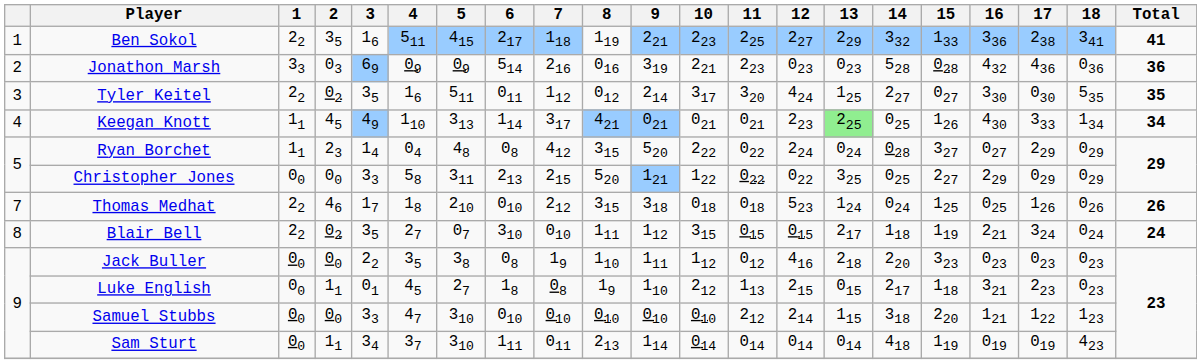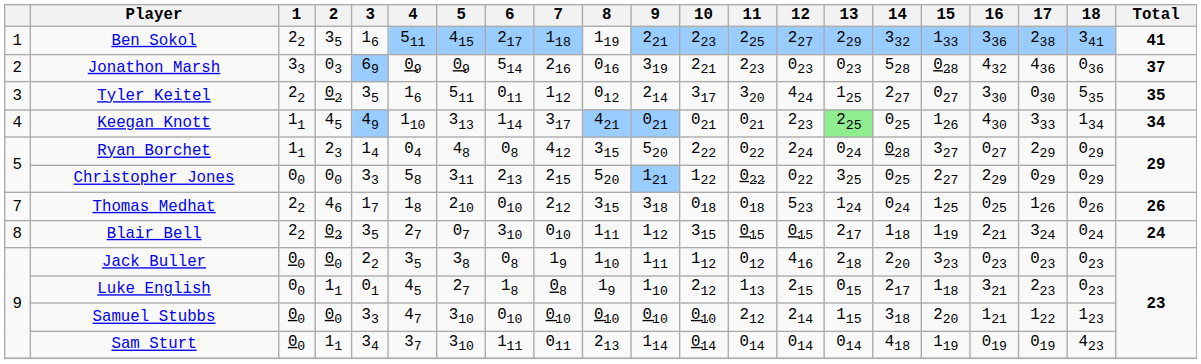 <table class="wikitable nowraplinks" style="text-align:center; line-height: 90%; font-size:90%;" width=100%>
 <tr>
 <th width=""></th>
 <th abbr="Position">Player</th>
 <th abbr="Round 1">1</th>
 <th abbr="Round 2">2</th>
 <th abbr="Round 3">3</th>
 <th abbr="Round 4">4</th>
 <th abbr="Round 5">5</th>
 <th abbr="Round 6">6</th>
 <th abbr="Round 7">7</th>
 <th>8</th>
 <th>9</th>
 <th>10</th>
 <th>11</th>
 <th>12</th>
 <th>13</th>
 <th>14</th>
 <th>15</th>
 <th>16</th>
 <th>17</th>
 <th>18</th>
 <th abbr="Total">Total</th>
 </tr>
 <tr>
 <td>1</td>
 <td><a href='#'>Ben Sokol</a></td>
 <td>2<sub>2</sub></td>
 <td>3<sub>5</sub></td>
 <td>1<sub>6</sub></td>
 <td style="background:#99ccff;">5<sub>11</sub></td>
 <td style="background:#99ccff;">4<sub>15</sub></td>
 <td style="background:#99ccff;">2<sub>17</sub></td>
 <td style="background:#99ccff;">1<sub>18</sub></td>
 <td>1<sub>19</sub></td>
 <td style="background:#99ccff;">2<sub>21</sub></td>
 <td style="background:#99ccff;">2<sub>23</sub></td>
 <td style="background:#99ccff;">2<sub>25</sub></td>
 <td style="background:#99ccff;">2<sub>27</sub></td>
 <td style="background:#99ccff;">2<sub>29</sub></td>
 <td style="background:#99ccff;">3<sub>32</sub></td>
 <td style="background:#99ccff;">1<sub>33</sub></td>
 <td style="background:#99ccff;">3<sub>36</sub></td>
 <td style="background:#99ccff;">2<sub>38</sub></td>
 <td style="background:#99ccff;">3<sub>41</sub></td>
 <td><strong>41</strong></td>
 </tr>
 <tr>
 <td>2</td>
 <td><a href='#'>Jonathon Marsh</a></td>
 <td>3<sub>3</sub></td>
 <td>0<sub>3</sub></td>
 <td style="background:#99ccff;">6<sub>9</sub></td>
 <td><u>0<sub>9</sub></u></td>
 <td><u>0<sub>9</sub></u></td>
 <td>5<sub>14</sub></td>
 <td>2<sub>16</sub></td>
 <td>0<sub>16</sub></td>
 <td>3<sub>19</sub></td>
 <td>2<sub>21</sub></td>
 <td>2<sub>23</sub></td>
 <td>0<sub>23</sub></td>
 <td>0<sub>23</sub></td>
 <td>5<sub>28</sub></td>
 <td><u>0<sub>28</sub></u></td>
 <td>4<sub>32</sub></td>
 <td>4<sub>36</sub></td>
 <td>0<sub>36</sub></td>
-<td><strong>36</strong></td>
+<td><strong>37</strong></td>
 </tr>
 <tr>
 <td>3</td>
 <td><a href='#'>Tyler Keitel</a></td>
 <td>2<sub>2</sub></td>
 <td><u>0<sub>2</sub></u></td>
 <td>3<sub>5</sub></td>
 <td>1<sub>6</sub></td>
 <td>5<sub>11</sub></td>
 <td>0<sub>11</sub></td>
 <td>1<sub>12</sub></td>
 <td>0<sub>12</sub></td>
 <td>2<sub>14</sub></td>
 <td>3<sub>17</sub></td>
 <td>3<sub>20</sub></td>
 <td>4<sub>24</sub></td>
 <td>1<sub>25</sub></td>
 <td>2<sub>27</sub></td>
 <td>0<sub>27</sub></td>
 <td>3<sub>30</sub></td>
 <td>0<sub>30</sub></td>
 <td>5<sub>35</sub></td>
 <td><strong>35</strong></td>
 </tr>
 <tr>
 <td>4</td>
 <td><a href='#'>Keegan Knott</a></td>
 <td>1<sub>1</sub></td>
 <td>4<sub>5</sub></td>
 <td style="background:#99ccff;">4<sub>9</sub></td>
 <td>1<sub>10</sub></td>
 <td>3<sub>13</sub></td>
 <td>1<sub>14</sub></td>
 <td>3<sub>17</sub></td>
 <td style="background:#99ccff;">4<sub>21</sub></td>
 <td style="background:#99ccff;">0<sub>21</sub></td>
 <td>0<sub>21</sub></td>
 <td>0<sub>21</sub></td>
 <td>2<sub>23</sub></td>
 <td style="background: lightgreen;">2<sub>25</sub></td>
 <td>0<sub>25</sub></td>
 <td>1<sub>26</sub></td>
 <td>4<sub>30</sub></td>
 <td>3<sub>33</sub></td>
 <td>1<sub>34</sub></td>
 <td><strong>34</strong></td>
 </tr>
 <tr>
 <td rowspan="2">5</td>
 <td><a href='#'>Ryan Borchet</a></td>
 <td>1<sub>1</sub></td>
 <td>2<sub>3</sub></td>
 <td>1<sub>4</sub></td>
 <td>0<sub>4</sub></td>
 <td>4<sub>8</sub></td>
 <td>0<sub>8</sub></td>
 <td>4<sub>12</sub></td>
 <td>3<sub>15</sub></td>
 <td>5<sub>20</sub></td>
 <td>2<sub>22</sub></td>
 <td>0<sub>22</sub></td>
 <td>2<sub>24</sub></td>
 <td>0<sub>24</sub></td>
 <td><u>0<sub>28</sub></u></td>
 <td>3<sub>27</sub></td>
 <td>0<sub>27</sub></td>
 <td>2<sub>29</sub></td>
 <td>0<sub>29</sub></td>
 <td rowspan="2"><strong>29</strong></td>
 </tr>
 <tr>
 <td><a href='#'>Christopher Jones</a></td>
 <td>0<sub>0</sub></td>
 <td>0<sub>0</sub></td>
 <td>3<sub>3</sub></td>
 <td>5<sub>8</sub></td>
 <td>3<sub>11</sub></td>
 <td>2<sub>13</sub></td>
 <td>2<sub>15</sub></td>
 <td>5<sub>20</sub></td>
 <td style="background:#99ccff;">1<sub>21</sub></td>
 <td>1<sub>22</sub></td>
 <td><u>0<sub>22</sub></u></td>
 <td>0<sub>22</sub></td>
 <td>3<sub>25</sub></td>
 <td>0<sub>25</sub></td>
 <td>2<sub>27</sub></td>
 <td>2<sub>29</sub></td>
 <td>0<sub>29</sub></td>
 <td>0<sub>29</sub></td>
 </tr>
 <tr>
 <td>7</td>
 <td><a href='#'>Thomas Medhat</a></td>
 <td>2<sub>2</sub></td>
 <td>4<sub>6</sub></td>
 <td>1<sub>7</sub></td>
 <td>1<sub>8</sub></td>
 <td>2<sub>10</sub></td>
 <td>0<sub>10</sub></td>
 <td>2<sub>12</sub></td>
 <td>3<sub>15</sub></td>
 <td>3<sub>18</sub></td>
 <td>0<sub>18</sub></td>
 <td>0<sub>18</sub></td>
 <td>5<sub>23</sub></td>
 <td>1<sub>24</sub></td>
 <td>0<sub>24</sub></td>
 <td>1<sub>25</sub></td>
 <td>0<sub>25</sub></td>
 <td>1<sub>26</sub></td>
 <td>0<sub>26</sub></td>
 <td><strong>26</strong></td>
 </tr>
 <tr>
 <td>8</td>
 <td><a href='#'>Blair Bell</a></td>
 <td>2<sub>2</sub></td>
 <td><u>0<sub>2</sub></u></td>
 <td>3<sub>5</sub></td>
 <td>2<sub>7</sub></td>
 <td>0<sub>7</sub></td>
 <td>3<sub>10</sub></td>
 <td>0<sub>10</sub></td>
 <td>1<sub>11</sub></td>
 <td>1<sub>12</sub></td>
 <td>3<sub>15</sub></td>
 <td><u>0<sub>15</sub></u></td>
 <td><u>0<sub>15</sub></u></td>
 <td>2<sub>17</sub></td>
 <td>1<sub>18</sub></td>
 <td>1<sub>19</sub></td>
 <td>2<sub>21</sub></td>
 <td>3<sub>24</sub></td>
 <td>0<sub>24</sub></td>
 <td><strong>24</strong></td>
 </tr>
 <tr>
 <td rowspan="4">9</td>
 <td><a href='#'>Jack Buller</a></td>
 <td><u>0<sub>0</sub></u></td>
 <td><u>0<sub>0</sub></u></td>
 <td>2<sub>2</sub></td>
 <td>3<sub>5</sub></td>
 <td>3<sub>8</sub></td>
 <td>0<sub>8</sub></td>
 <td>1<sub>9</sub></td>
 <td>1<sub>10</sub></td>
 <td>1<sub>11</sub></td>
 <td>1<sub>12</sub></td>
 <td>0<sub>12</sub></td>
 <td>4<sub>16</sub></td>
 <td>2<sub>18</sub></td>
 <td>2<sub>20</sub></td>
 <td>3<sub>23</sub></td>
 <td>0<sub>23</sub></td>
 <td>0<sub>23</sub></td>
 <td>0<sub>23</sub></td>
 <td rowspan="4"><strong>23</strong></td>
 </tr>
 <tr>
 <td><a href='#'>Luke English</a></td>
 <td>0<sub>0</sub></td>
 <td>1<sub>1</sub></td>
 <td>0<sub>1</sub></td>
 <td>4<sub>5</sub></td>
 <td>2<sub>7</sub></td>
 <td>1<sub>8</sub></td>
 <td><u>0<sub>8</sub></u></td>
 <td>1<sub>9</sub></td>
 <td>1<sub>10</sub></td>
 <td>2<sub>12</sub></td>
 <td>1<sub>13</sub></td>
 <td>2<sub>15</sub></td>
 <td>0<sub>15</sub></td>
 <td>2<sub>17</sub></td>
 <td>1<sub>18</sub></td>
 <td>3<sub>21</sub></td>
 <td>2<sub>23</sub></td>
 <td>0<sub>23</sub></td>
 </tr>
 <tr>
 <td><a href='#'>Samuel Stubbs</a></td>
 <td><u>0<sub>0</sub></u></td>
 <td><u>0<sub>0</sub></u></td>
 <td>3<sub>3</sub></td>
 <td>4<sub>7</sub></td>
 <td>3<sub>10</sub></td>
 <td>0<sub>10</sub></td>
 <td><u>0<sub>10</sub></u></td>
 <td><u>0<sub>10</sub></u></td>
 <td><u>0<sub>10</sub></u></td>
 <td><u>0<sub>10</sub></u></td>
 <td>2<sub>12</sub></td>
 <td>2<sub>14</sub></td>
 <td>1<sub>15</sub></td>
 <td>3<sub>18</sub></td>
 <td>2<sub>20</sub></td>
 <td>1<sub>21</sub></td>
 <td>1<sub>22</sub></td>
 <td>1<sub>23</sub></td>
 </tr>
 <tr>
 <td><a href='#'>Sam Sturt</a></td>
 <td><u>0<sub>0</sub></u></td>
 <td>1<sub>1</sub></td>
 <td>3<sub>4</sub></td>
 <td>3<sub>7</sub></td>
 <td>3<sub>10</sub></td>
 <td>1<sub>11</sub></td>
 <td>0<sub>11</sub></td>
 <td>2<sub>13</sub></td>
 <td>1<sub>14</sub></td>
 <td><u>0<sub>14</sub></u></td>
 <td>0<sub>14</sub></td>
 <td>0<sub>14</sub></td>
 <td>0<sub>14</sub></td>
 <td>4<sub>18</sub></td>
 <td>1<sub>19</sub></td>
 <td>0<sub>19</sub></td>
 <td>0<sub>19</sub></td>
 <td>4<sub>23</sub></td>
 </tr>
 <tr>
 </tr>
 </table>
